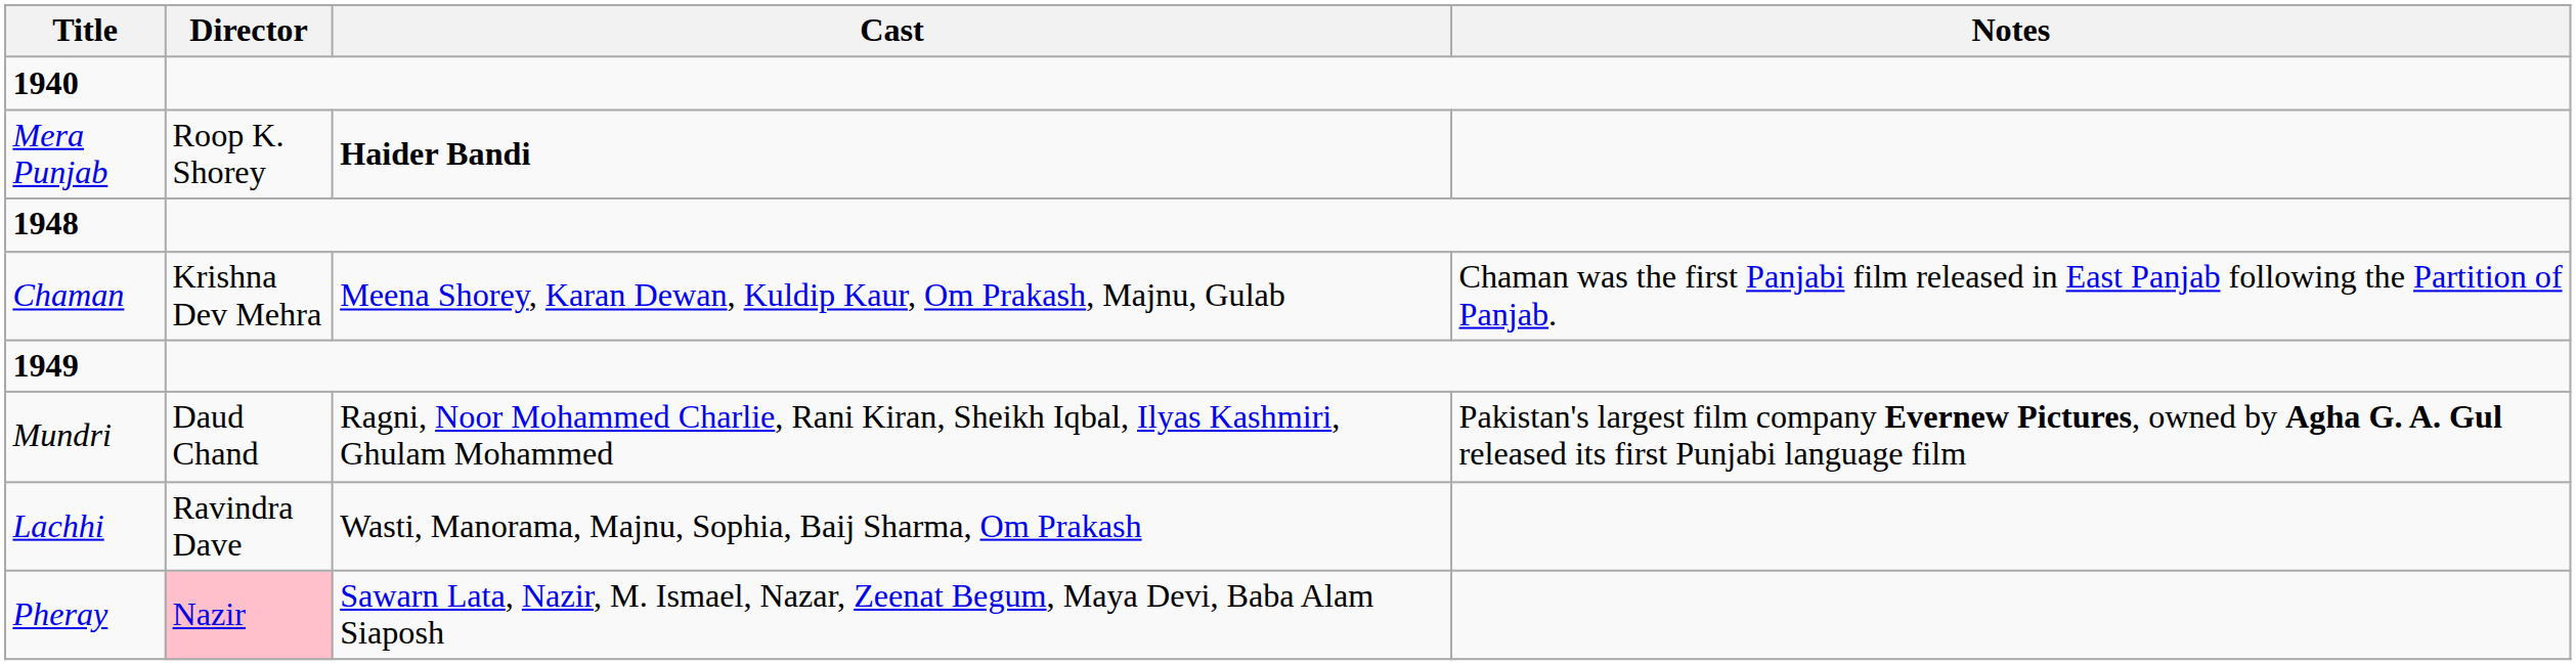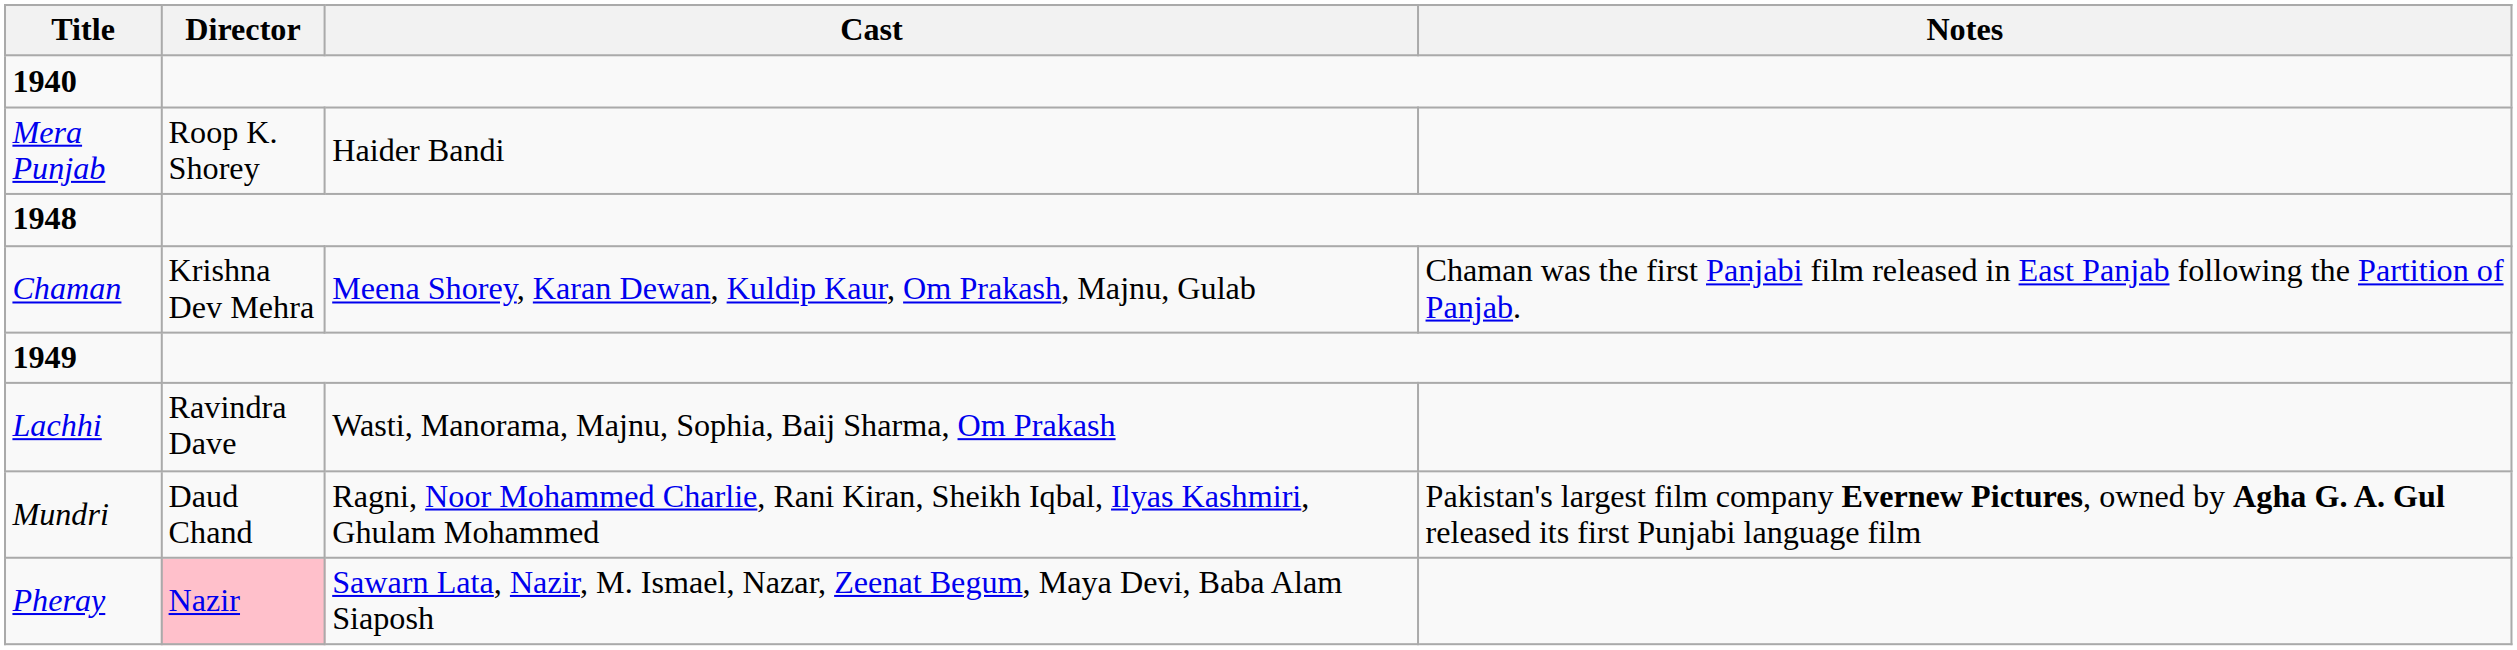 <table class="wikitable">
 <tr>
 <th width=5%>Title</th>
 <th width=5%>Director</th>
 <th width=35%>Cast</th>
 <th width=35%>Notes</th>
 </tr>
 <tr>
 <td><strong>1940</strong></td>
 </tr>
 <tr>
 <td><em><a href='#'>Mera Punjab</a></em></td>
 <td>Roop K. Shorey</td>
-<td><strong>Haider Bandi</strong></td>
+<td>Haider Bandi</td>
 <td></td>
 </tr>
 <tr>
 <td><strong>1948</strong></td>
 </tr>
 <tr>
 <td><em><a href='#'>Chaman</a></em></td>
 <td>Krishna Dev Mehra</td>
 <td><a href='#'>Meena Shorey</a>, <a href='#'>Karan Dewan</a>, <a href='#'>Kuldip Kaur</a>, <a href='#'>Om Prakash</a>, Majnu, Gulab </td>
 <td>Chaman was the first <a href='#'>Panjabi</a> film released in <a href='#'>East Panjab</a> following the <a href='#'>Partition of Panjab</a>.</td>
 </tr>
 <tr>
 <td><strong>1949</strong></td>
 </tr>
 <tr>
+<td><em><a href='#'>Lachhi</a></em></td>
+<td>Ravindra Dave</td>
+<td>Wasti, Manorama, Majnu, Sophia, Baij Sharma, <a href='#'>Om Prakash</a></td>
+<td></td>
+</tr>
+<tr>
 <td><em>Mundri</em></td>
 <td>Daud Chand</td>
 <td>Ragni, <a href='#'>Noor Mohammed Charlie</a>, Rani Kiran, Sheikh Iqbal, <a href='#'>Ilyas Kashmiri</a>, Ghulam Mohammed</td>
 <td>Pakistan's largest film company <strong>Evernew Pictures</strong>, owned by <strong>Agha G. A. Gul</strong> released its first Punjabi language film</td>
-</tr>
-<tr>
-<td><em><a href='#'>Lachhi</a></em></td>
-<td>Ravindra Dave</td>
-<td>Wasti, Manorama, Majnu, Sophia, Baij Sharma, <a href='#'>Om Prakash</a></td>
-<td></td>
 </tr>
 <tr>
 <td><em><a href='#'>Pheray</a></em></td>
 <td style="background: pink;"><a href='#'>Nazir</a></td>
 <td><a href='#'>Sawarn Lata</a>, <a href='#'>Nazir</a>, M. Ismael, Nazar, <a href='#'>Zeenat Begum</a>, Maya Devi, Baba Alam Siaposh</td>
 <td></td>
 </tr>
 </table>
